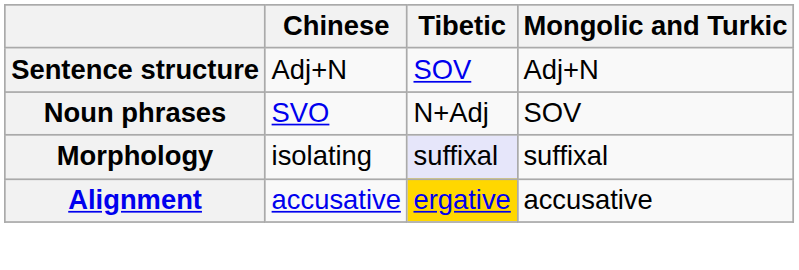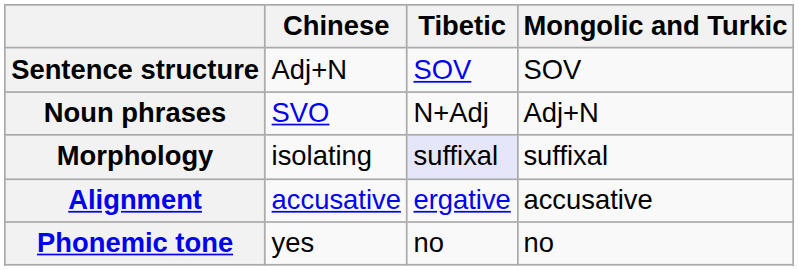 <table class="wikitable">
 <tr>
 <th></th>
 <th>Chinese</th>
 <th>Tibetic</th>
 <th>Mongolic and Turkic</th>
 </tr>
 <tr>
 <th>Sentence structure</th>
 <td>Adj+N</td>
 <td><a href='#'>SOV</a></td>
-<td>Adj+N</td>
+<td>SOV</td>
 </tr>
 <tr>
 <th>Noun phrases</th>
 <td><a href='#'>SVO</a></td>
 <td>N+Adj</td>
-<td>SOV</td>
+<td>Adj+N</td>
 </tr>
 <tr>
 <th>Morphology</th>
 <td>isolating</td>
 <td style="background: lavender;">suffixal</td>
 <td>suffixal</td>
 </tr>
 <tr>
 <th><a href='#'>Alignment</a></th>
 <td><a href='#'>accusative</a></td>
-<td style="background: gold;"><a href='#'>ergative</a></td>
+<td><a href='#'>ergative</a></td>
 <td>accusative</td>
 </tr>
+<tr>
+<th><a href='#'>Phonemic tone</a></th>
+<td>yes</td>
+<td>no</td>
+<td>no</td>
+</tr>
 </table>
